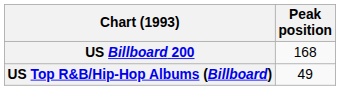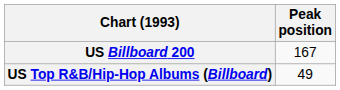 <table class="wikitable sortable plainrowheaders" style="text-align:center">
 <tr>
 <th scope="col">Chart (1993)</th>
 <th scope="col">Peak<br> position</th>
 </tr>
 <tr>
 <th scope="row">US <a href='#'><em>Billboard</em> 200</a></th>
-<td>168</td>
+<td>167</td>
 </tr>
 <tr>
 <th scope="row">US <a href='#'>Top R&B/Hip-Hop Albums</a> (<em><a href='#'>Billboard</a></em>)</th>
 <td>49</td>
 </tr>
 </table>
